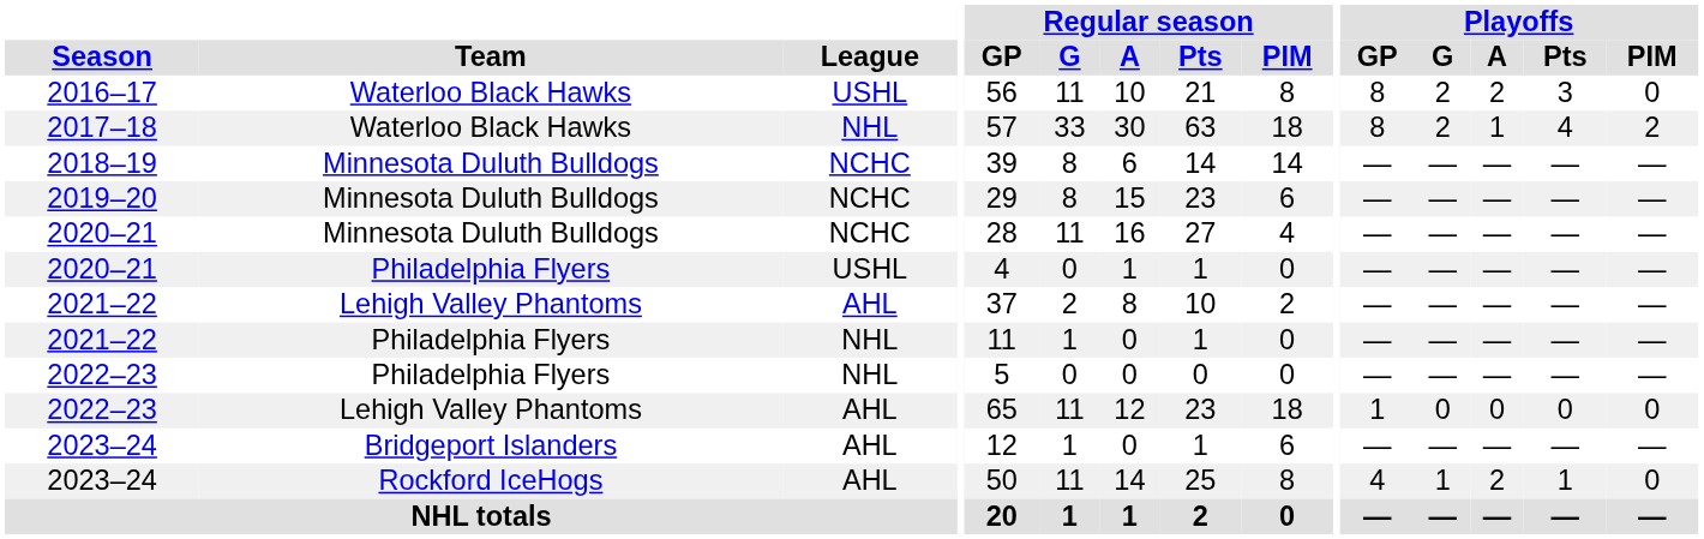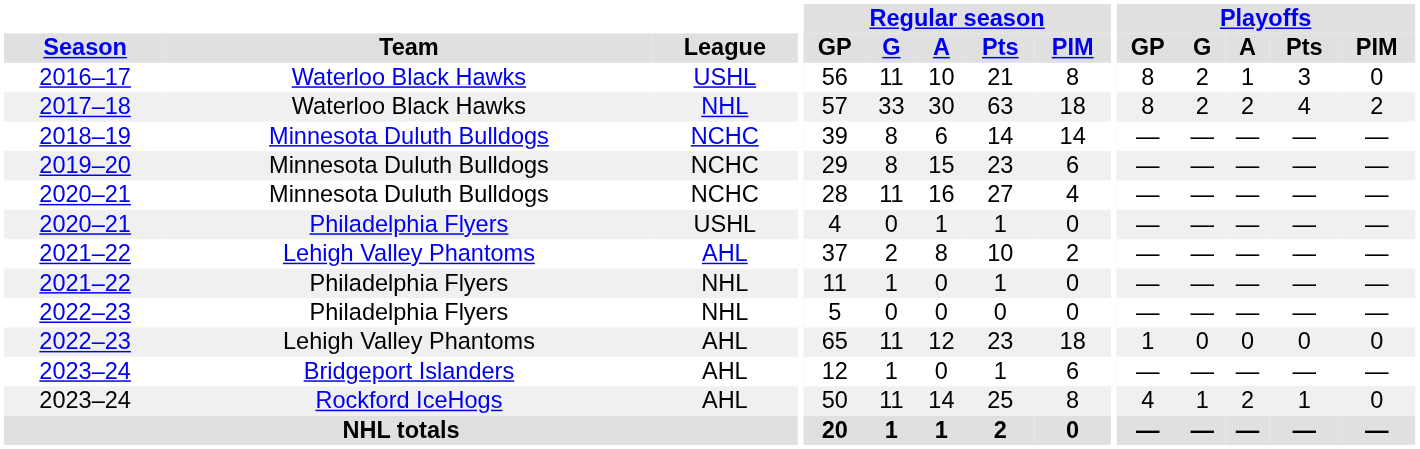 <table border="0" cellpadding="1" cellspacing="0" style="text-align:center; width:60em;">
 <tr bgcolor="#e0e0e0">
 <th colspan="3" bgcolor="#ffffff"></th>
 <th rowspan="92" bgcolor="#ffffff"></th>
 <th colspan="5"><a href='#'>Regular season</a></th>
 <th rowspan="92" bgcolor="#ffffff"></th>
 <th colspan="5"><a href='#'>Playoffs</a></th>
 </tr>
 <tr bgcolor="#e0e0e0">
 <th><a href='#'>Season</a></th>
 <th>Team</th>
 <th>League</th>
 <th>GP</th>
 <th><a href='#'>G</a></th>
 <th><a href='#'>A</a></th>
 <th><a href='#'>Pts</a></th>
 <th><a href='#'>PIM</a></th>
 <th>GP</th>
 <th>G</th>
 <th>A</th>
 <th>Pts</th>
 <th>PIM</th>
 </tr>
 <tr>
 <td><a href='#'>2016–17</a></td>
 <td><a href='#'>Waterloo Black Hawks</a></td>
 <td><a href='#'>USHL</a></td>
 <td>56</td>
 <td>11</td>
 <td>10</td>
 <td>21</td>
 <td>8</td>
 <td>8</td>
 <td>2</td>
-<td>2</td>
+<td>1</td>
 <td>3</td>
 <td>0</td>
 </tr>
 <tr bgcolor="#f0f0f0">
 <td><a href='#'>2017–18</a></td>
 <td>Waterloo Black Hawks</td>
 <td><a href='#'>NHL</a></td>
 <td>57</td>
 <td>33</td>
 <td>30</td>
 <td>63</td>
 <td>18</td>
 <td>8</td>
 <td>2</td>
-<td>1</td>
+<td>2</td>
 <td>4</td>
 <td>2</td>
 </tr>
 <tr>
 <td><a href='#'>2018–19</a></td>
 <td><a href='#'>Minnesota Duluth Bulldogs</a></td>
 <td><a href='#'>NCHC</a></td>
 <td>39</td>
 <td>8</td>
 <td>6</td>
 <td>14</td>
 <td>14</td>
 <td>—</td>
 <td>—</td>
 <td>—</td>
 <td>—</td>
 <td>—</td>
 </tr>
 <tr bgcolor="#f0f0f0">
 <td><a href='#'>2019–20</a></td>
 <td>Minnesota Duluth Bulldogs</td>
 <td>NCHC</td>
 <td>29</td>
 <td>8</td>
 <td>15</td>
 <td>23</td>
 <td>6</td>
 <td>—</td>
 <td>—</td>
 <td>—</td>
 <td>—</td>
 <td>—</td>
 </tr>
 <tr>
 <td><a href='#'>2020–21</a></td>
 <td>Minnesota Duluth Bulldogs</td>
 <td>NCHC</td>
 <td>28</td>
 <td>11</td>
 <td>16</td>
 <td>27</td>
 <td>4</td>
 <td>—</td>
 <td>—</td>
 <td>—</td>
 <td>—</td>
 <td>—</td>
 </tr>
 <tr bgcolor="#f0f0f0">
 <td><a href='#'>2020–21</a></td>
 <td><a href='#'>Philadelphia Flyers</a></td>
 <td>USHL</td>
 <td>4</td>
 <td>0</td>
 <td>1</td>
 <td>1</td>
 <td>0</td>
 <td>—</td>
 <td>—</td>
 <td>—</td>
 <td>—</td>
 <td>—</td>
 </tr>
 <tr>
 <td><a href='#'>2021–22</a></td>
 <td><a href='#'>Lehigh Valley Phantoms</a></td>
 <td><a href='#'>AHL</a></td>
 <td>37</td>
 <td>2</td>
 <td>8</td>
 <td>10</td>
 <td>2</td>
 <td>—</td>
 <td>—</td>
 <td>—</td>
 <td>—</td>
 <td>—</td>
 </tr>
 <tr bgcolor="#f0f0f0">
 <td><a href='#'>2021–22</a></td>
 <td>Philadelphia Flyers</td>
 <td>NHL</td>
 <td>11</td>
 <td>1</td>
 <td>0</td>
 <td>1</td>
 <td>0</td>
 <td>—</td>
 <td>—</td>
 <td>—</td>
 <td>—</td>
 <td>—</td>
 </tr>
 <tr>
 <td><a href='#'>2022–23</a></td>
 <td>Philadelphia Flyers</td>
 <td>NHL</td>
 <td>5</td>
 <td>0</td>
 <td>0</td>
 <td>0</td>
 <td>0</td>
 <td>—</td>
 <td>—</td>
 <td>—</td>
 <td>—</td>
 <td>—</td>
 </tr>
 <tr bgcolor="#f0f0f0">
 <td><a href='#'>2022–23</a></td>
 <td>Lehigh Valley Phantoms</td>
 <td>AHL</td>
 <td>65</td>
 <td>11</td>
 <td>12</td>
 <td>23</td>
 <td>18</td>
 <td>1</td>
 <td>0</td>
 <td>0</td>
 <td>0</td>
 <td>0</td>
 </tr>
 <tr>
 <td><a href='#'>2023–24</a></td>
 <td><a href='#'>Bridgeport Islanders</a></td>
 <td>AHL</td>
 <td>12</td>
 <td>1</td>
 <td>0</td>
 <td>1</td>
 <td>6</td>
 <td>—</td>
 <td>—</td>
 <td>—</td>
 <td>—</td>
 <td>—</td>
 </tr>
 <tr bgcolor="#f0f0f0">
 <td>2023–24</td>
 <td><a href='#'>Rockford IceHogs</a></td>
 <td>AHL</td>
 <td>50</td>
 <td>11</td>
 <td>14</td>
 <td>25</td>
 <td>8</td>
 <td>4</td>
 <td>1</td>
 <td>2</td>
 <td>1</td>
 <td>0</td>
 </tr>
 <tr bgcolor="#e0e0e0">
 <th colspan="3">NHL totals</th>
 <th>20</th>
 <th>1</th>
 <th>1</th>
 <th>2</th>
 <th>0</th>
 <th>—</th>
 <th>—</th>
 <th>—</th>
 <th>—</th>
 <th>—</th>
 </tr>
 </table>
